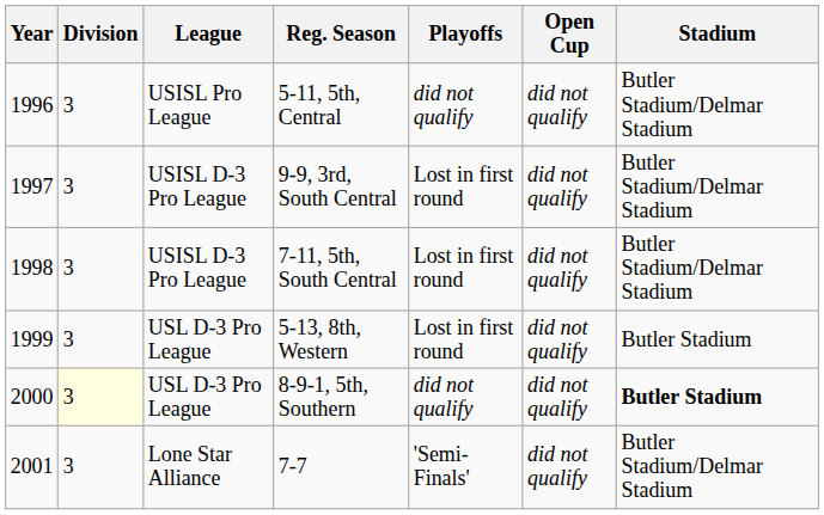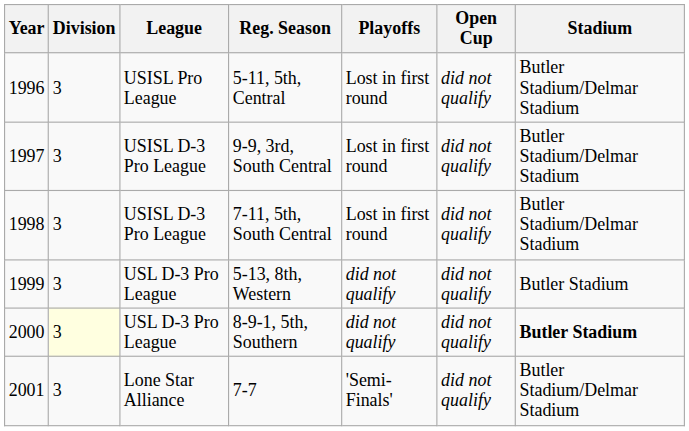 <table class="wikitable">
 <tr>
 <th>Year</th>
 <th>Division</th>
 <th>League</th>
 <th>Reg. Season</th>
 <th>Playoffs</th>
 <th>Open Cup</th>
 <th>Stadium</th>
 </tr>
 <tr>
 <td>1996</td>
 <td>3</td>
 <td>USISL Pro League</td>
 <td>5-11, 5th, Central</td>
-<td><em>did not qualify</em></td>
+<td>Lost in first round</td>
 <td><em>did not qualify</em></td>
 <td>Butler Stadium/Delmar Stadium</td>
 </tr>
 <tr>
 <td>1997</td>
 <td>3</td>
 <td>USISL D-3 Pro League</td>
 <td>9-9, 3rd, South Central</td>
 <td>Lost in first round</td>
 <td><em>did not qualify</em></td>
 <td>Butler Stadium/Delmar Stadium</td>
 </tr>
 <tr>
 <td>1998</td>
 <td>3</td>
 <td>USISL D-3 Pro League</td>
 <td>7-11, 5th, South Central</td>
 <td>Lost in first round</td>
 <td><em>did not qualify</em></td>
 <td>Butler Stadium/Delmar Stadium</td>
 </tr>
 <tr>
 <td>1999</td>
 <td>3</td>
 <td>USL D-3 Pro League</td>
 <td>5-13, 8th, Western</td>
-<td>Lost in first round</td>
+<td><em>did not qualify</em></td>
 <td><em>did not qualify</em></td>
 <td>Butler Stadium</td>
 </tr>
 <tr>
 <td>2000</td>
 <td style="background: lightyellow;">3</td>
 <td>USL D-3 Pro League</td>
 <td>8-9-1, 5th, Southern</td>
 <td><em>did not qualify</em></td>
 <td><em>did not qualify</em></td>
 <td><strong>Butler Stadium</strong></td>
 </tr>
 <tr>
 <td>2001</td>
 <td>3</td>
 <td>Lone Star Alliance</td>
 <td>7-7</td>
 <td>'Semi-Finals'</td>
 <td><em>did not qualify</em></td>
 <td>Butler Stadium/Delmar Stadium</td>
 </tr>
 </table>
